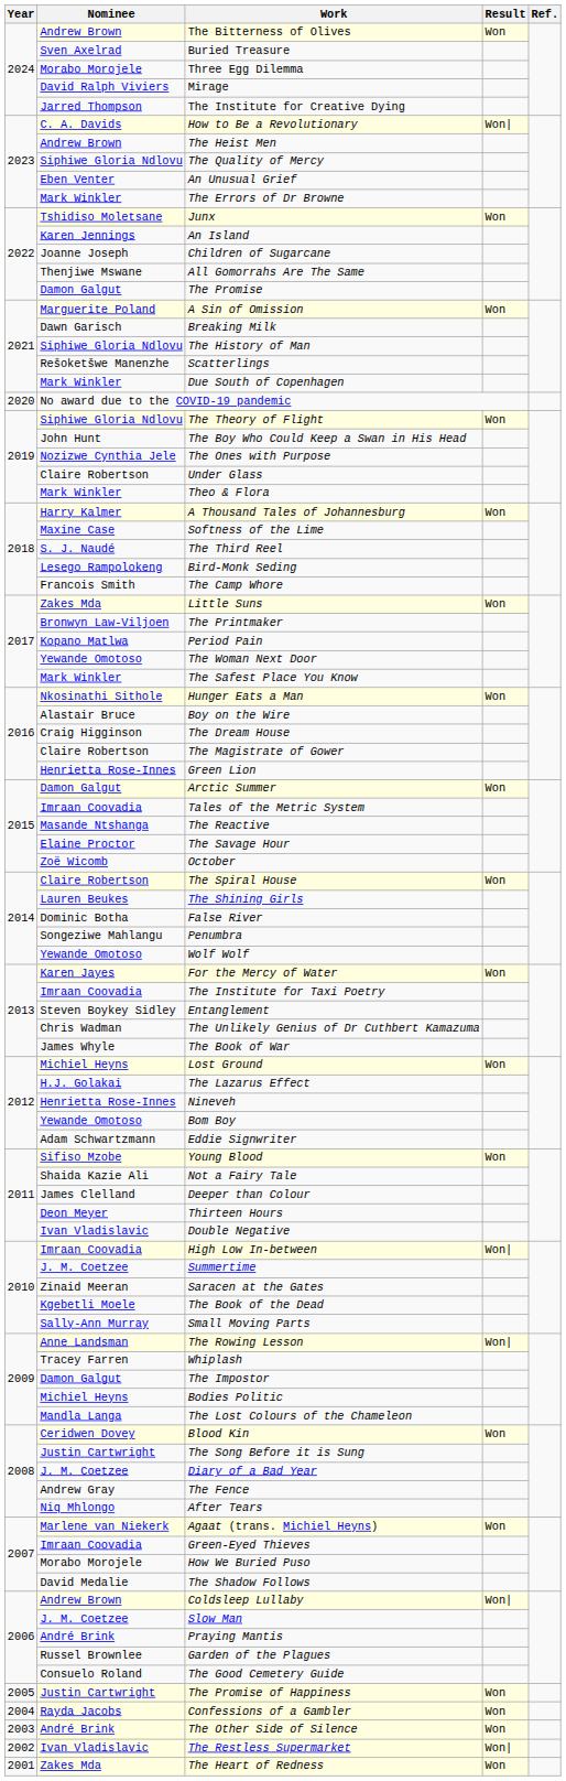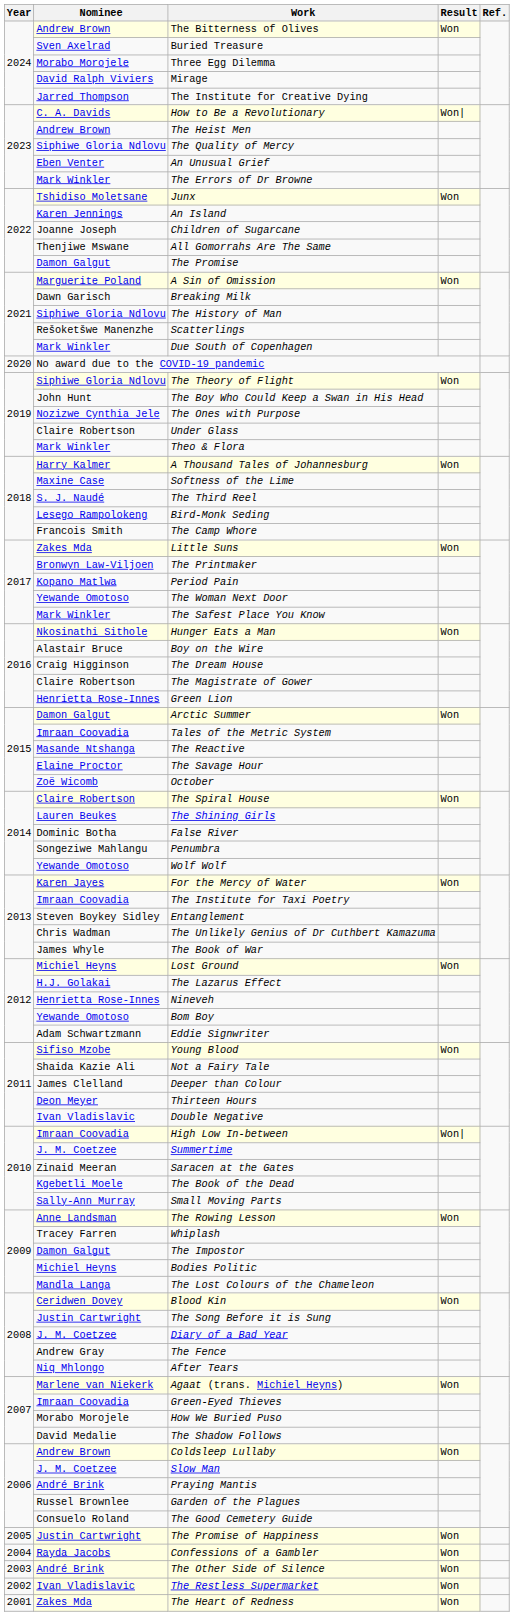 <table class="wikitable sortable mw-collapsible" width=%100>
 <tr>
 <th>Year</th>
 <th>Nominee</th>
 <th>Work</th>
 <th>Result</th>
 <th>Ref.</th>
 </tr>
 <tr>
 <td rowspan="5">2024</td>
 <td style="background:lightyellow;white-space:nowrap"><a href='#'>Andrew Brown</a></td>
 <td style="background:lightyellow;white-space:nowrap">The Bitterness of Olives</td>
 <td style="background:lightyellow;white-space:nowrap">Won</td>
 <td rowspan="5"></td>
 </tr>
 <tr>
 <td><a href='#'>Sven Axelrad</a></td>
 <td>Buried Treasure</td>
 <td></td>
 </tr>
 <tr>
 <td><a href='#'>Morabo Morojele</a></td>
 <td>Three Egg Dilemma</td>
 <td></td>
 </tr>
 <tr>
 <td><a href='#'>David Ralph Viviers</a></td>
 <td>Mirage</td>
 <td></td>
 </tr>
 <tr>
 <td><a href='#'>Jarred Thompson</a></td>
 <td>The Institute for Creative Dying</td>
 <td></td>
 </tr>
 <tr>
 <td rowspan="5">2023</td>
 <td style="background:lightyellow;white-space:nowrap"><a href='#'>C. A. Davids</a></td>
 <td style="background:lightyellow;white-space:nowrap"><em>How to Be a Revolutionary</em></td>
 <td style="background:lightyellow;white-space:nowrap">Won|</td>
 <td rowspan="5"></td>
 </tr>
 <tr>
 <td><a href='#'>Andrew Brown</a></td>
 <td><em>The Heist Men</em></td>
 <td></td>
 </tr>
 <tr>
 <td><a href='#'>Siphiwe Gloria Ndlovu</a></td>
 <td><em>The Quality of Mercy</em></td>
 <td></td>
 </tr>
 <tr>
 <td><a href='#'>Eben Venter</a></td>
 <td><em>An Unusual Grief</em></td>
 <td></td>
 </tr>
 <tr>
 <td><a href='#'>Mark Winkler</a></td>
 <td><em>The Errors of Dr Browne</em></td>
 <td></td>
 </tr>
 <tr>
 <td rowspan="5">2022</td>
 <td style="background:lightyellow;white-space:nowrap"><a href='#'>Tshidiso Moletsane</a></td>
 <td style="background:lightyellow;white-space:nowrap"><em>Junx</em></td>
 <td style="background:lightyellow;white-space:nowrap">Won</td>
 <td rowspan="5"></td>
 </tr>
 <tr>
 <td><a href='#'>Karen Jennings</a></td>
 <td><em>An</em> <em>Island</em></td>
 <td></td>
 </tr>
 <tr>
 <td>Joanne Joseph</td>
 <td><em>Children of Sugarcane</em></td>
 <td></td>
 </tr>
 <tr>
 <td>Thenjiwe Mswane</td>
 <td><em>All Gomorrahs Are The Same</em></td>
 <td></td>
 </tr>
 <tr>
 <td><a href='#'>Damon Galgut</a></td>
 <td><em>The Promise</em></td>
 <td></td>
 </tr>
 <tr>
 <td rowspan="5">2021</td>
 <td style="background:lightyellow;white-space:nowrap"><a href='#'>Marguerite Poland</a></td>
 <td style="background:lightyellow;white-space:nowrap"><em>A Sin of Omission</em></td>
 <td style="background:lightyellow;white-space:nowrap">Won</td>
 <td rowspan="5"></td>
 </tr>
 <tr>
 <td>Dawn Garisch</td>
 <td><em>Breaking Milk</em></td>
 <td></td>
 </tr>
 <tr>
 <td><a href='#'>Siphiwe Gloria Ndlovu</a></td>
 <td><em>The History of Man</em></td>
 <td></td>
 </tr>
 <tr>
 <td>Rešoketšwe Manenzhe</td>
 <td><em>Scatterlings</em></td>
 <td></td>
 </tr>
 <tr>
 <td><a href='#'>Mark Winkler</a></td>
 <td><em>Due South of Copenhagen</em></td>
 <td></td>
 </tr>
 <tr>
 <td>2020</td>
 <td colspan="3">No award due to the <a href='#'>COVID-19 pandemic</a></td>
 <td></td>
 </tr>
 <tr>
 <td rowspan="5">2019</td>
 <td style="background:lightyellow;white-space:nowrap"><a href='#'>Siphiwe Gloria Ndlovu</a></td>
 <td style="background:lightyellow;white-space:nowrap"><em>The Theory of Flight</em></td>
 <td style="background:lightyellow;white-space:nowrap">Won</td>
 <td rowspan="5"></td>
 </tr>
 <tr>
 <td>John Hunt</td>
 <td><em>The Boy Who Could Keep a Swan in His Head</em></td>
 <td></td>
 </tr>
 <tr>
 <td><a href='#'>Nozizwe Cynthia Jele</a></td>
 <td><em>The Ones with Purpose</em></td>
 <td></td>
 </tr>
 <tr>
 <td>Claire Robertson</td>
 <td><em>Under Glass</em></td>
 <td></td>
 </tr>
 <tr>
 <td><a href='#'>Mark Winkler</a></td>
 <td><em>Theo & Flora</em></td>
 <td></td>
 </tr>
 <tr>
 <td rowspan="5">2018</td>
 <td style="background:lightyellow;white-space:nowrap"><a href='#'>Harry Kalmer</a></td>
 <td style="background:lightyellow;white-space:nowrap"><em>A Thousand Tales of Johannesburg</em></td>
 <td style="background:lightyellow;white-space:nowrap">Won</td>
 <td rowspan="5"></td>
 </tr>
 <tr>
 <td><a href='#'>Maxine Case</a></td>
 <td><em>Softness of the Lime</em></td>
 <td></td>
 </tr>
 <tr>
 <td><a href='#'>S. J. Naudé</a></td>
 <td><em>The Third Reel</em></td>
 <td></td>
 </tr>
 <tr>
 <td><a href='#'>Lesego Rampolokeng</a></td>
 <td><em>Bird-Monk Seding</em></td>
 <td></td>
 </tr>
 <tr>
 <td>Francois Smith</td>
 <td><em>The Camp Whore</em></td>
 <td></td>
 </tr>
 <tr>
 <td rowspan="5">2017</td>
 <td style="background:lightyellow;white-space:nowrap"><a href='#'>Zakes Mda</a></td>
 <td style="background:lightyellow;white-space:nowrap"><em>Little Suns</em></td>
 <td style="background:lightyellow;white-space:nowrap">Won</td>
 <td rowspan="5"></td>
 </tr>
 <tr>
 <td><a href='#'>Bronwyn Law-Viljoen</a></td>
 <td><em>The Printmaker</em></td>
 <td></td>
 </tr>
 <tr>
 <td><a href='#'>Kopano Matlwa</a></td>
 <td><em>Period Pain</em></td>
 <td></td>
 </tr>
 <tr>
 <td><a href='#'>Yewande Omotoso</a></td>
 <td><em>The Woman Next Door</em></td>
 <td></td>
 </tr>
 <tr>
 <td><a href='#'>Mark Winkler</a></td>
 <td><em>The Safest Place You Know</em></td>
 <td></td>
 </tr>
 <tr>
 <td rowspan="5">2016</td>
 <td style="background:lightyellow;white-space:nowrap"><a href='#'>Nkosinathi Sithole</a></td>
 <td style="background:lightyellow;white-space:nowrap"><em>Hunger Eats a Man</em></td>
 <td style="background:lightyellow;white-space:nowrap">Won</td>
 <td rowspan="5"></td>
 </tr>
 <tr>
 <td>Alastair Bruce</td>
 <td><em>Boy on the Wire</em></td>
 <td></td>
 </tr>
 <tr>
 <td>Craig Higginson</td>
 <td><em>The Dream House</em></td>
 <td></td>
 </tr>
 <tr>
 <td>Claire Robertson</td>
 <td><em>The Magistrate of Gower</em></td>
 <td></td>
 </tr>
 <tr>
 <td><a href='#'>Henrietta Rose-Innes</a></td>
 <td><em>Green Lion</em></td>
 <td></td>
 </tr>
 <tr>
 <td rowspan="5">2015</td>
 <td style="background:lightyellow;white-space:nowrap"><a href='#'>Damon Galgut</a></td>
 <td style="background:lightyellow;white-space:nowrap"><em>Arctic Summer</em></td>
 <td style="background:lightyellow;white-space:nowrap">Won</td>
 <td rowspan="5"></td>
 </tr>
 <tr>
 <td><a href='#'>Imraan Coovadia</a></td>
 <td><em>Tales of the Metric System</em></td>
 <td></td>
 </tr>
 <tr>
 <td><a href='#'>Masande Ntshanga</a></td>
 <td><em>The Reactive</em></td>
 <td></td>
 </tr>
 <tr>
 <td><a href='#'>Elaine Proctor</a></td>
 <td><em>The Savage Hour</em></td>
 <td></td>
 </tr>
 <tr>
 <td><a href='#'>Zoë Wicomb</a></td>
 <td><em>October</em></td>
 <td></td>
 </tr>
 <tr>
 <td rowspan="5">2014</td>
 <td style="background:lightyellow;white-space:nowrap"><a href='#'>Claire Robertson</a></td>
 <td style="background:lightyellow;white-space:nowrap"><em>The Spiral House</em></td>
 <td style="background:lightyellow;white-space:nowrap">Won</td>
 <td rowspan="5"></td>
 </tr>
 <tr>
 <td><a href='#'>Lauren Beukes</a></td>
 <td><em><a href='#'>The Shining Girls</a></em></td>
 <td></td>
 </tr>
 <tr>
 <td>Dominic Botha</td>
 <td><em>False River</em></td>
 <td></td>
 </tr>
 <tr>
 <td>Songeziwe Mahlangu</td>
 <td><em>Penumbra</em></td>
 <td></td>
 </tr>
 <tr>
 <td><a href='#'>Yewande Omotoso</a></td>
 <td><em>Wolf Wolf</em></td>
 <td></td>
 </tr>
 <tr>
 <td rowspan="5">2013</td>
 <td style="background:lightyellow;white-space:nowrap"><a href='#'>Karen Jayes</a></td>
 <td style="background:lightyellow;white-space:nowrap"><em>For the Mercy of Water</em></td>
 <td style="background:lightyellow;white-space:nowrap">Won</td>
 <td rowspan="5"></td>
 </tr>
 <tr>
 <td><a href='#'>Imraan Coovadia</a></td>
 <td><em>The Institute for Taxi Poetry</em></td>
 <td></td>
 </tr>
 <tr>
 <td>Steven Boykey Sidley</td>
 <td><em>Entanglement</em></td>
 <td></td>
 </tr>
 <tr>
 <td>Chris Wadman</td>
 <td><em>The Unlikely Genius of Dr Cuthbert Kamazuma</em></td>
 <td></td>
 </tr>
 <tr>
 <td>James Whyle</td>
 <td><em>The Book of War</em></td>
 <td></td>
 </tr>
 <tr>
 <td rowspan="5">2012</td>
 <td style="background:lightyellow;white-space:nowrap"><a href='#'>Michiel Heyns</a></td>
 <td style="background:lightyellow;white-space:nowrap"><em>Lost Ground</em></td>
 <td style="background:lightyellow;white-space:nowrap">Won</td>
 <td rowspan="5"></td>
 </tr>
 <tr>
 <td><a href='#'>H.J. Golakai</a></td>
 <td><em>The Lazarus Effect</em></td>
 <td></td>
 </tr>
 <tr>
 <td><a href='#'>Henrietta Rose-Innes</a></td>
 <td><em>Nineveh</em></td>
 <td></td>
 </tr>
 <tr>
 <td><a href='#'>Yewande Omotoso</a></td>
 <td><em>Bom Boy</em></td>
 <td></td>
 </tr>
 <tr>
 <td>Adam Schwartzmann</td>
 <td><em>Eddie Signwriter</em></td>
 <td></td>
 </tr>
 <tr>
 <td rowspan="5">2011</td>
 <td style="background:lightyellow;white-space:nowrap"><a href='#'>Sifiso Mzobe</a></td>
 <td style="background:lightyellow;white-space:nowrap"><em>Young Blood</em></td>
 <td style="background:lightyellow;white-space:nowrap">Won</td>
 <td rowspan="5"></td>
 </tr>
 <tr>
 <td>Shaida Kazie Ali</td>
 <td><em>Not a Fairy Tale</em></td>
 <td></td>
 </tr>
 <tr>
 <td>James Clelland</td>
 <td><em>Deeper than Colour</em></td>
 <td></td>
 </tr>
 <tr>
 <td><a href='#'>Deon Meyer</a></td>
 <td><em>Thirteen Hours</em></td>
 <td></td>
 </tr>
 <tr>
 <td><a href='#'>Ivan Vladislavic</a></td>
 <td><em>Double Negative</em></td>
 <td></td>
 </tr>
 <tr>
 <td rowspan="5">2010</td>
 <td style="background:lightyellow;white-space:nowrap"><a href='#'>Imraan Coovadia</a></td>
 <td style="background:lightyellow;white-space:nowrap"><em>High Low In-between</em></td>
 <td style="background:lightyellow;white-space:nowrap">Won|</td>
 <td rowspan="5"></td>
 </tr>
 <tr>
 <td><a href='#'>J. M. Coetzee</a></td>
 <td><em><a href='#'>Summertime</a></em></td>
 <td></td>
 </tr>
 <tr>
 <td>Zinaid Meeran</td>
 <td><em>Saracen at the Gates</em></td>
 <td></td>
 </tr>
 <tr>
 <td><a href='#'>Kgebetli Moele</a></td>
 <td><em>The Book of the Dead</em></td>
 <td></td>
 </tr>
 <tr>
 <td><a href='#'>Sally-Ann Murray</a></td>
 <td><em>Small Moving Parts</em></td>
 <td></td>
 </tr>
 <tr>
 <td rowspan="5">2009</td>
 <td style="background:lightyellow;white-space:nowrap"><a href='#'>Anne Landsman</a></td>
 <td style="background:lightyellow;white-space:nowrap"><em>The Rowing Lesson</em></td>
-<td style="background:lightyellow;white-space:nowrap">Won|</td>
+<td style="background:lightyellow;white-space:nowrap">Won</td>
 <td rowspan="5"></td>
 </tr>
 <tr>
 <td>Tracey Farren</td>
 <td><em>Whiplash</em></td>
 <td></td>
 </tr>
 <tr>
 <td><a href='#'>Damon Galgut</a></td>
 <td><em>The Impostor</em></td>
 <td></td>
 </tr>
 <tr>
 <td><a href='#'>Michiel Heyns</a></td>
 <td><em>Bodies Politic</em></td>
 <td></td>
 </tr>
 <tr>
 <td><a href='#'>Mandla Langa</a></td>
 <td><em>The Lost Colours of the Chameleon</em></td>
 <td></td>
 </tr>
 <tr>
 <td rowspan="5">2008</td>
 <td style="background:lightyellow;white-space:nowrap"><a href='#'>Ceridwen Dovey</a></td>
 <td style="background:lightyellow;white-space:nowrap"><em>Blood Kin</em></td>
 <td style="background:lightyellow;white-space:nowrap">Won</td>
 <td rowspan="5"></td>
 </tr>
 <tr>
 <td><a href='#'>Justin Cartwright</a></td>
 <td><em>The Song Before it is Sung</em></td>
 <td></td>
 </tr>
 <tr>
 <td><a href='#'>J. M. Coetzee</a></td>
 <td><em><a href='#'>Diary of a Bad Year</a></em></td>
 <td></td>
 </tr>
 <tr>
 <td>Andrew Gray</td>
 <td><em>The Fence</em></td>
 <td></td>
 </tr>
 <tr>
 <td><a href='#'>Niq Mhlongo</a></td>
 <td><em>After Tears</em></td>
 <td></td>
 </tr>
 <tr>
 <td rowspan="4">2007</td>
 <td style="background:lightyellow;white-space:nowrap"><a href='#'>Marlene van Niekerk</a></td>
 <td style="background:lightyellow;white-space:nowrap"><em>Agaat</em> (trans. <a href='#'>Michiel Heyns</a>)</td>
 <td style="background:lightyellow;white-space:nowrap">Won</td>
 <td rowspan="4"></td>
 </tr>
 <tr>
 <td><a href='#'>Imraan Coovadia</a></td>
 <td><em>Green-Eyed Thieves</em></td>
 <td></td>
 </tr>
 <tr>
 <td>Morabo Morojele</td>
 <td><em>How We Buried Puso</em></td>
 <td></td>
 </tr>
 <tr>
 <td>David Medalie</td>
 <td><em>The Shadow Follows</em></td>
 <td></td>
 </tr>
 <tr>
 <td rowspan="5">2006</td>
 <td style="background:lightyellow;white-space:nowrap"><a href='#'>Andrew Brown</a></td>
 <td style="background:lightyellow;white-space:nowrap"><em>Coldsleep Lullaby</em></td>
-<td style="background:lightyellow;white-space:nowrap">Won|</td>
+<td style="background:lightyellow;white-space:nowrap">Won</td>
 <td rowspan="5"></td>
 </tr>
 <tr>
 <td><a href='#'>J. M. Coetzee</a></td>
 <td><em><a href='#'>Slow Man</a></em></td>
 <td></td>
 </tr>
 <tr>
 <td><a href='#'>André Brink</a></td>
 <td><em>Praying Mantis</em></td>
 <td></td>
 </tr>
 <tr>
 <td>Russel Brownlee</td>
 <td><em>Garden of the Plagues</em></td>
 <td></td>
 </tr>
 <tr>
 <td>Consuelo Roland</td>
 <td><em>The Good Cemetery Guide</em></td>
 <td></td>
 </tr>
 <tr>
 <td>2005</td>
 <td style="background:lightyellow;white-space:nowrap"><a href='#'>Justin Cartwright</a></td>
 <td style="background:lightyellow;white-space:nowrap"><em>The Promise of Happiness</em></td>
 <td style="background:lightyellow;white-space:nowrap">Won</td>
 <td></td>
 </tr>
 <tr>
 <td>2004</td>
 <td style="background:lightyellow;white-space:nowrap"><a href='#'>Rayda Jacobs</a></td>
 <td style="background:lightyellow;white-space:nowrap"><em>Confessions of a Gambler</em></td>
 <td style="background:lightyellow;white-space:nowrap">Won</td>
 <td></td>
 </tr>
 <tr>
 <td>2003</td>
 <td style="background:lightyellow;white-space:nowrap"><a href='#'>André Brink</a></td>
 <td style="background:lightyellow;white-space:nowrap"><em>The Other Side of Silence</em></td>
 <td style="background:lightyellow;white-space:nowrap">Won</td>
 <td></td>
 </tr>
 <tr>
 <td>2002</td>
 <td style="background:lightyellow;white-space:nowrap"><a href='#'>Ivan Vladislavic</a></td>
 <td style="background:lightyellow;white-space:nowrap"><em><a href='#'>The Restless Supermarket</a></em></td>
-<td style="background:lightyellow;white-space:nowrap">Won|</td>
+<td style="background:lightyellow;white-space:nowrap">Won</td>
 <td></td>
 </tr>
 <tr>
 <td>2001</td>
 <td style="background:lightyellow;white-space:nowrap"><a href='#'>Zakes Mda</a></td>
 <td style="background:lightyellow;white-space:nowrap"><em>The Heart of Redness</em></td>
 <td style="background:lightyellow;white-space:nowrap">Won</td>
 <td></td>
 </tr>
 </table>
